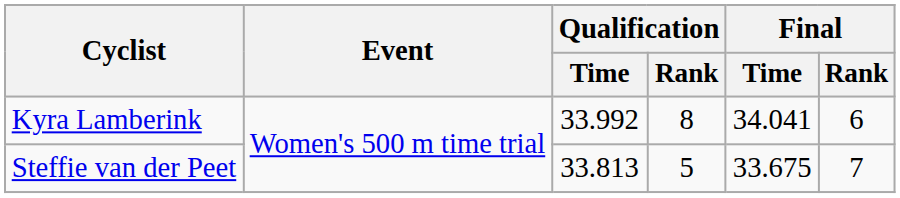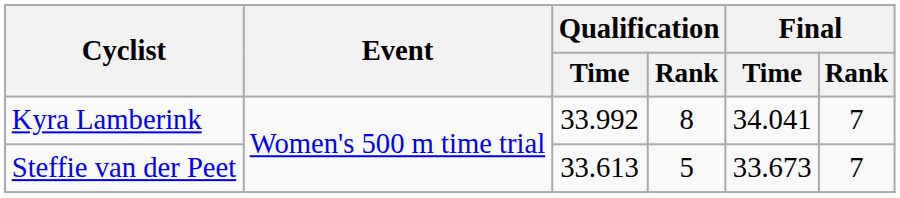 <table class="wikitable" style="font-size:90%">
 <tr>
 <th rowspan=2>Cyclist</th>
 <th rowspan=2>Event</th>
 <th colspan=2>Qualification</th>
 <th colspan=2>Final</th>
 </tr>
 <tr style="font-size:95%">
 <th>Time</th>
 <th>Rank</th>
 <th>Time</th>
 <th>Rank</th>
 </tr>
 <tr align=center>
 <td align=left><a href='#'>Kyra Lamberink</a></td>
 <td align=left rowspan=2><a href='#'>Women's 500 m time trial</a></td>
 <td>33.992</td>
 <td>8</td>
 <td>34.041</td>
-<td>6</td>
+<td>7</td>
 </tr>
 <tr align=center>
 <td align=left><a href='#'>Steffie van der Peet</a></td>
-<td>33.813</td>
+<td>33.613</td>
 <td>5</td>
-<td>33.675</td>
+<td>33.673</td>
 <td>7</td>
 </tr>
 </table>
